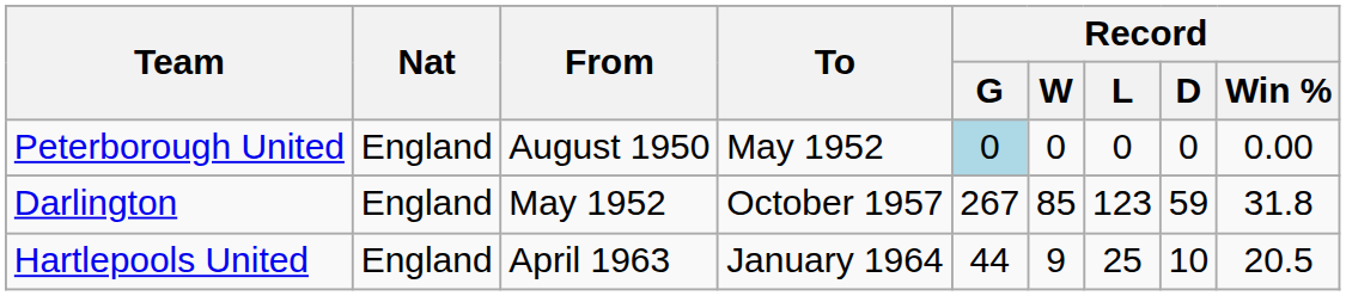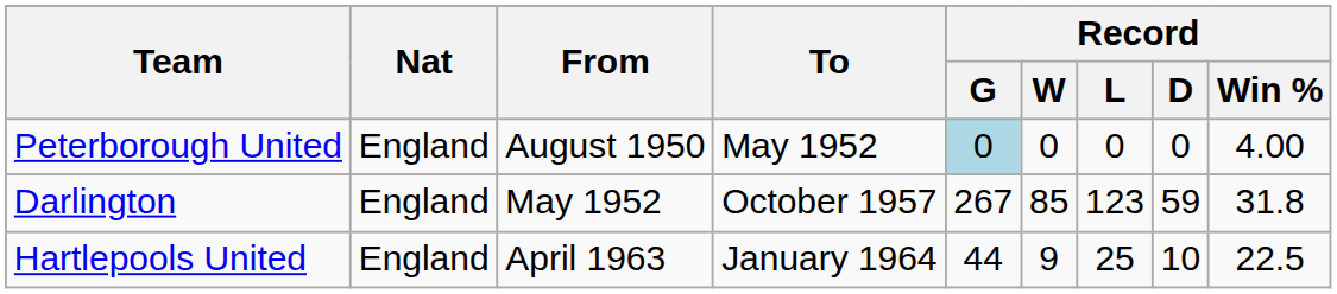 <table class="wikitable" style="text-align: center">
 <tr>
 <th rowspan="2">Team</th>
 <th rowspan="2">Nat</th>
 <th rowspan="2">From</th>
 <th rowspan="2">To</th>
 <th colspan="5">Record</th>
 </tr>
 <tr>
 <th>G</th>
 <th>W</th>
 <th>L</th>
 <th>D</th>
 <th>Win %</th>
 </tr>
 <tr>
 <td align=left><a href='#'>Peterborough United</a></td>
 <td>England</td>
 <td align=left>August 1950</td>
 <td align=left>May 1952</td>
 <td style="background: lightblue;">0</td>
 <td>0</td>
 <td>0</td>
 <td>0</td>
-<td>0.00</td>
+<td>4.00</td>
 </tr>
 <tr>
 <td align=left><a href='#'>Darlington</a></td>
 <td>England</td>
 <td align=left>May 1952</td>
 <td align=left>October 1957</td>
 <td>267</td>
 <td>85</td>
 <td>123</td>
 <td>59</td>
 <td>31.8</td>
 </tr>
 <tr>
 <td align=left><a href='#'>Hartlepools United</a></td>
 <td>England</td>
 <td align=left>April 1963</td>
 <td align=left>January 1964</td>
 <td>44</td>
 <td>9</td>
 <td>25</td>
 <td>10</td>
-<td>20.5</td>
+<td>22.5</td>
 </tr>
 </table>
